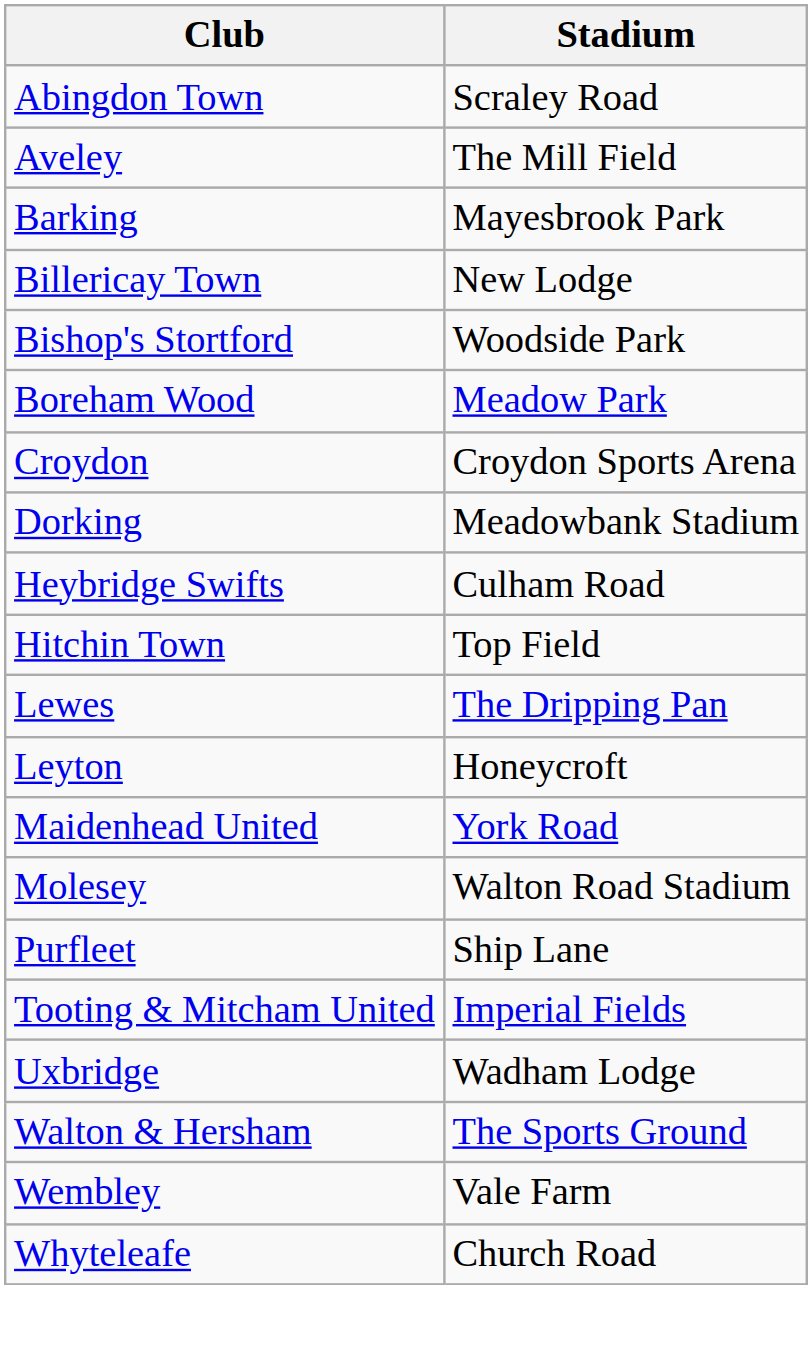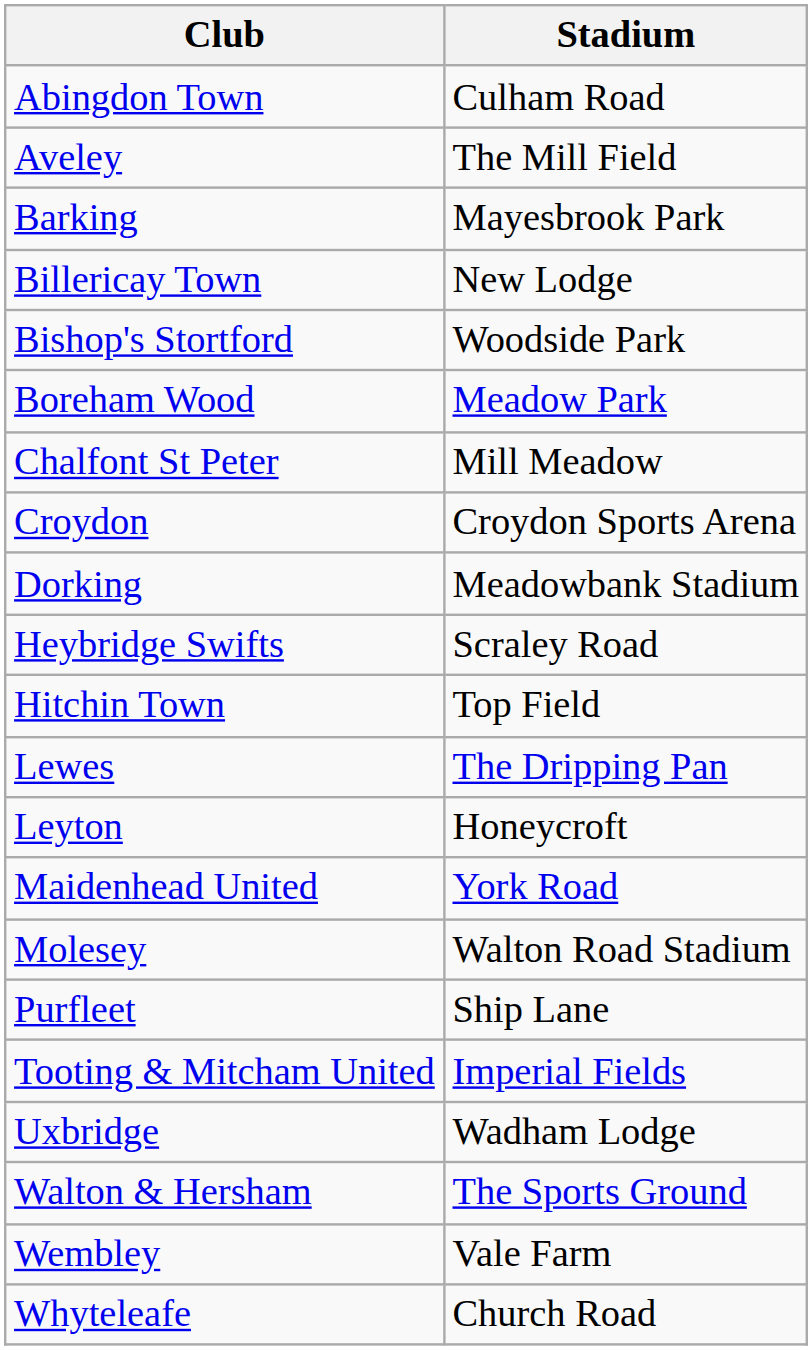 <table class="wikitable sortable">
 <tr>
 <th>Club</th>
 <th>Stadium</th>
 </tr>
 <tr>
 <td><a href='#'>Abingdon Town</a></td>
-<td>Scraley Road</td>
+<td>Culham Road</td>
 </tr>
 <tr>
 <td><a href='#'>Aveley</a></td>
 <td>The Mill Field</td>
 </tr>
 <tr>
 <td><a href='#'>Barking</a></td>
 <td>Mayesbrook Park</td>
 </tr>
 <tr>
 <td><a href='#'>Billericay Town</a></td>
 <td>New Lodge</td>
 </tr>
 <tr>
 <td><a href='#'>Bishop's Stortford</a></td>
 <td>Woodside Park</td>
 </tr>
 <tr>
 <td><a href='#'>Boreham Wood</a></td>
 <td><a href='#'>Meadow Park</a></td>
 </tr>
 <tr>
+<td><a href='#'>Chalfont St Peter</a></td>
+<td>Mill Meadow</td>
+</tr>
+<tr>
 <td><a href='#'>Croydon</a></td>
 <td>Croydon Sports Arena</td>
 </tr>
 <tr>
 <td><a href='#'>Dorking</a></td>
 <td>Meadowbank Stadium</td>
 </tr>
 <tr>
 <td><a href='#'>Heybridge Swifts</a></td>
-<td>Culham Road</td>
+<td>Scraley Road</td>
 </tr>
 <tr>
 <td><a href='#'>Hitchin Town</a></td>
 <td>Top Field</td>
 </tr>
 <tr>
 <td><a href='#'>Lewes</a></td>
 <td><a href='#'>The Dripping Pan</a></td>
 </tr>
 <tr>
 <td><a href='#'>Leyton</a></td>
 <td>Honeycroft</td>
 </tr>
 <tr>
 <td><a href='#'>Maidenhead United</a></td>
 <td><a href='#'>York Road</a></td>
 </tr>
 <tr>
 <td><a href='#'>Molesey</a></td>
 <td>Walton Road Stadium</td>
 </tr>
 <tr>
 <td><a href='#'>Purfleet</a></td>
 <td>Ship Lane</td>
 </tr>
 <tr>
 <td><a href='#'>Tooting & Mitcham United</a></td>
 <td><a href='#'>Imperial Fields</a></td>
 </tr>
 <tr>
 <td><a href='#'>Uxbridge</a></td>
 <td>Wadham Lodge</td>
 </tr>
 <tr>
 <td><a href='#'>Walton & Hersham</a></td>
 <td><a href='#'>The Sports Ground</a></td>
 </tr>
 <tr>
 <td><a href='#'>Wembley</a></td>
 <td>Vale Farm</td>
 </tr>
 <tr>
 <td><a href='#'>Whyteleafe</a></td>
 <td>Church Road</td>
 </tr>
 </table>
